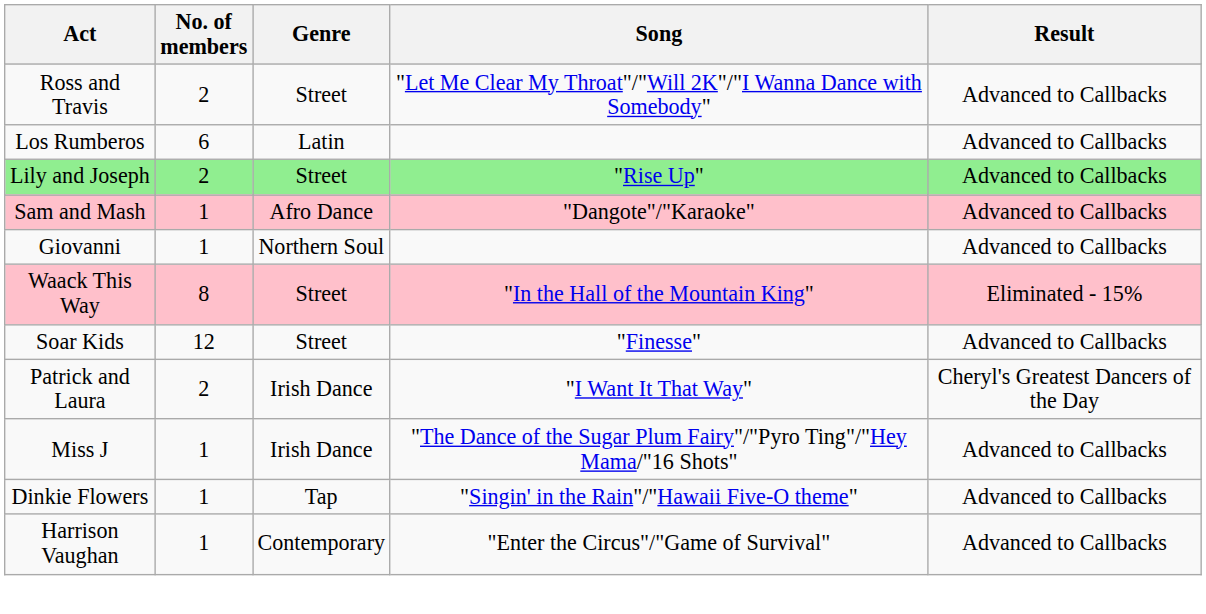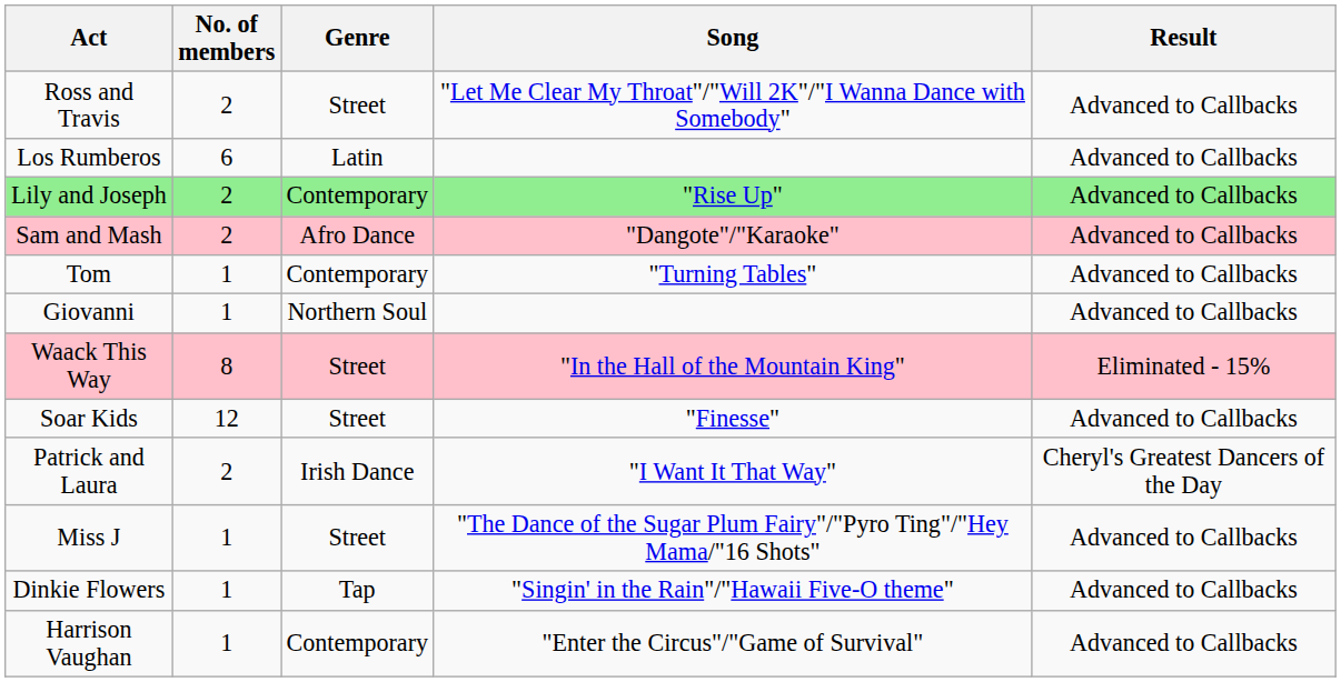 <table class="wikitable sortable" style="text-align:center">
 <tr>
 <th>Act</th>
 <th>No. of<br>members</th>
 <th>Genre</th>
 <th>Song</th>
 <th>Result</th>
 </tr>
 <tr>
 <td>Ross and Travis</td>
 <td>2</td>
 <td>Street</td>
 <td>"<a href='#'>Let Me Clear My Throat</a>"/"<a href='#'>Will 2K</a>"/"<a href='#'>I Wanna Dance with Somebody</a>"</td>
 <td>Advanced to Callbacks</td>
 </tr>
 <tr>
 <td>Los Rumberos</td>
 <td>6</td>
 <td>Latin</td>
 <td></td>
 <td>Advanced to Callbacks</td>
 </tr>
 <tr style="background:lightgreen;">
 <td>Lily and Joseph</td>
 <td>2</td>
-<td>Street</td>
+<td>Contemporary</td>
 <td>"<a href='#'>Rise Up</a>"</td>
 <td>Advanced to Callbacks</td>
 </tr>
 <tr style="background:pink;">
 <td>Sam and Mash</td>
-<td>1</td>
+<td>2</td>
 <td>Afro Dance</td>
 <td>"Dangote"/"Karaoke"</td>
+<td>Advanced to Callbacks</td>
+</tr>
+<tr>
+<td>Tom</td>
+<td>1</td>
+<td>Contemporary</td>
+<td>"<a href='#'>Turning Tables</a>"</td>
 <td>Advanced to Callbacks</td>
 </tr>
 <tr>
 <td>Giovanni</td>
 <td>1</td>
 <td>Northern Soul</td>
 <td></td>
 <td>Advanced to Callbacks</td>
 </tr>
 <tr style="background:pink;">
 <td>Waack This Way</td>
 <td>8</td>
 <td>Street</td>
 <td>"<a href='#'>In the Hall of the Mountain King</a>"</td>
 <td>Eliminated - 15%</td>
 </tr>
 <tr>
 <td>Soar Kids</td>
 <td>12</td>
 <td>Street</td>
 <td>"<a href='#'>Finesse</a>"</td>
 <td>Advanced to Callbacks</td>
 </tr>
 <tr>
 <td>Patrick and Laura</td>
 <td>2</td>
 <td>Irish Dance</td>
 <td>"<a href='#'>I Want It That Way</a>"</td>
 <td>Cheryl's Greatest Dancers of the Day</td>
 </tr>
 <tr>
 <td>Miss J</td>
 <td>1</td>
-<td>Irish Dance</td>
+<td>Street</td>
 <td>"<a href='#'>The Dance of the Sugar Plum Fairy</a>"/"Pyro Ting"/"<a href='#'>Hey Mama</a>/"16 Shots"</td>
 <td>Advanced to Callbacks</td>
 </tr>
 <tr>
 <td>Dinkie Flowers</td>
 <td>1</td>
 <td>Tap</td>
 <td>"<a href='#'>Singin' in the Rain</a>"/"<a href='#'>Hawaii Five-O theme</a>"</td>
 <td>Advanced to Callbacks</td>
 </tr>
 <tr>
 <td>Harrison Vaughan</td>
 <td>1</td>
 <td>Contemporary</td>
 <td>"Enter the Circus"/"Game of Survival"</td>
 <td>Advanced to Callbacks</td>
 </tr>
 </table>
